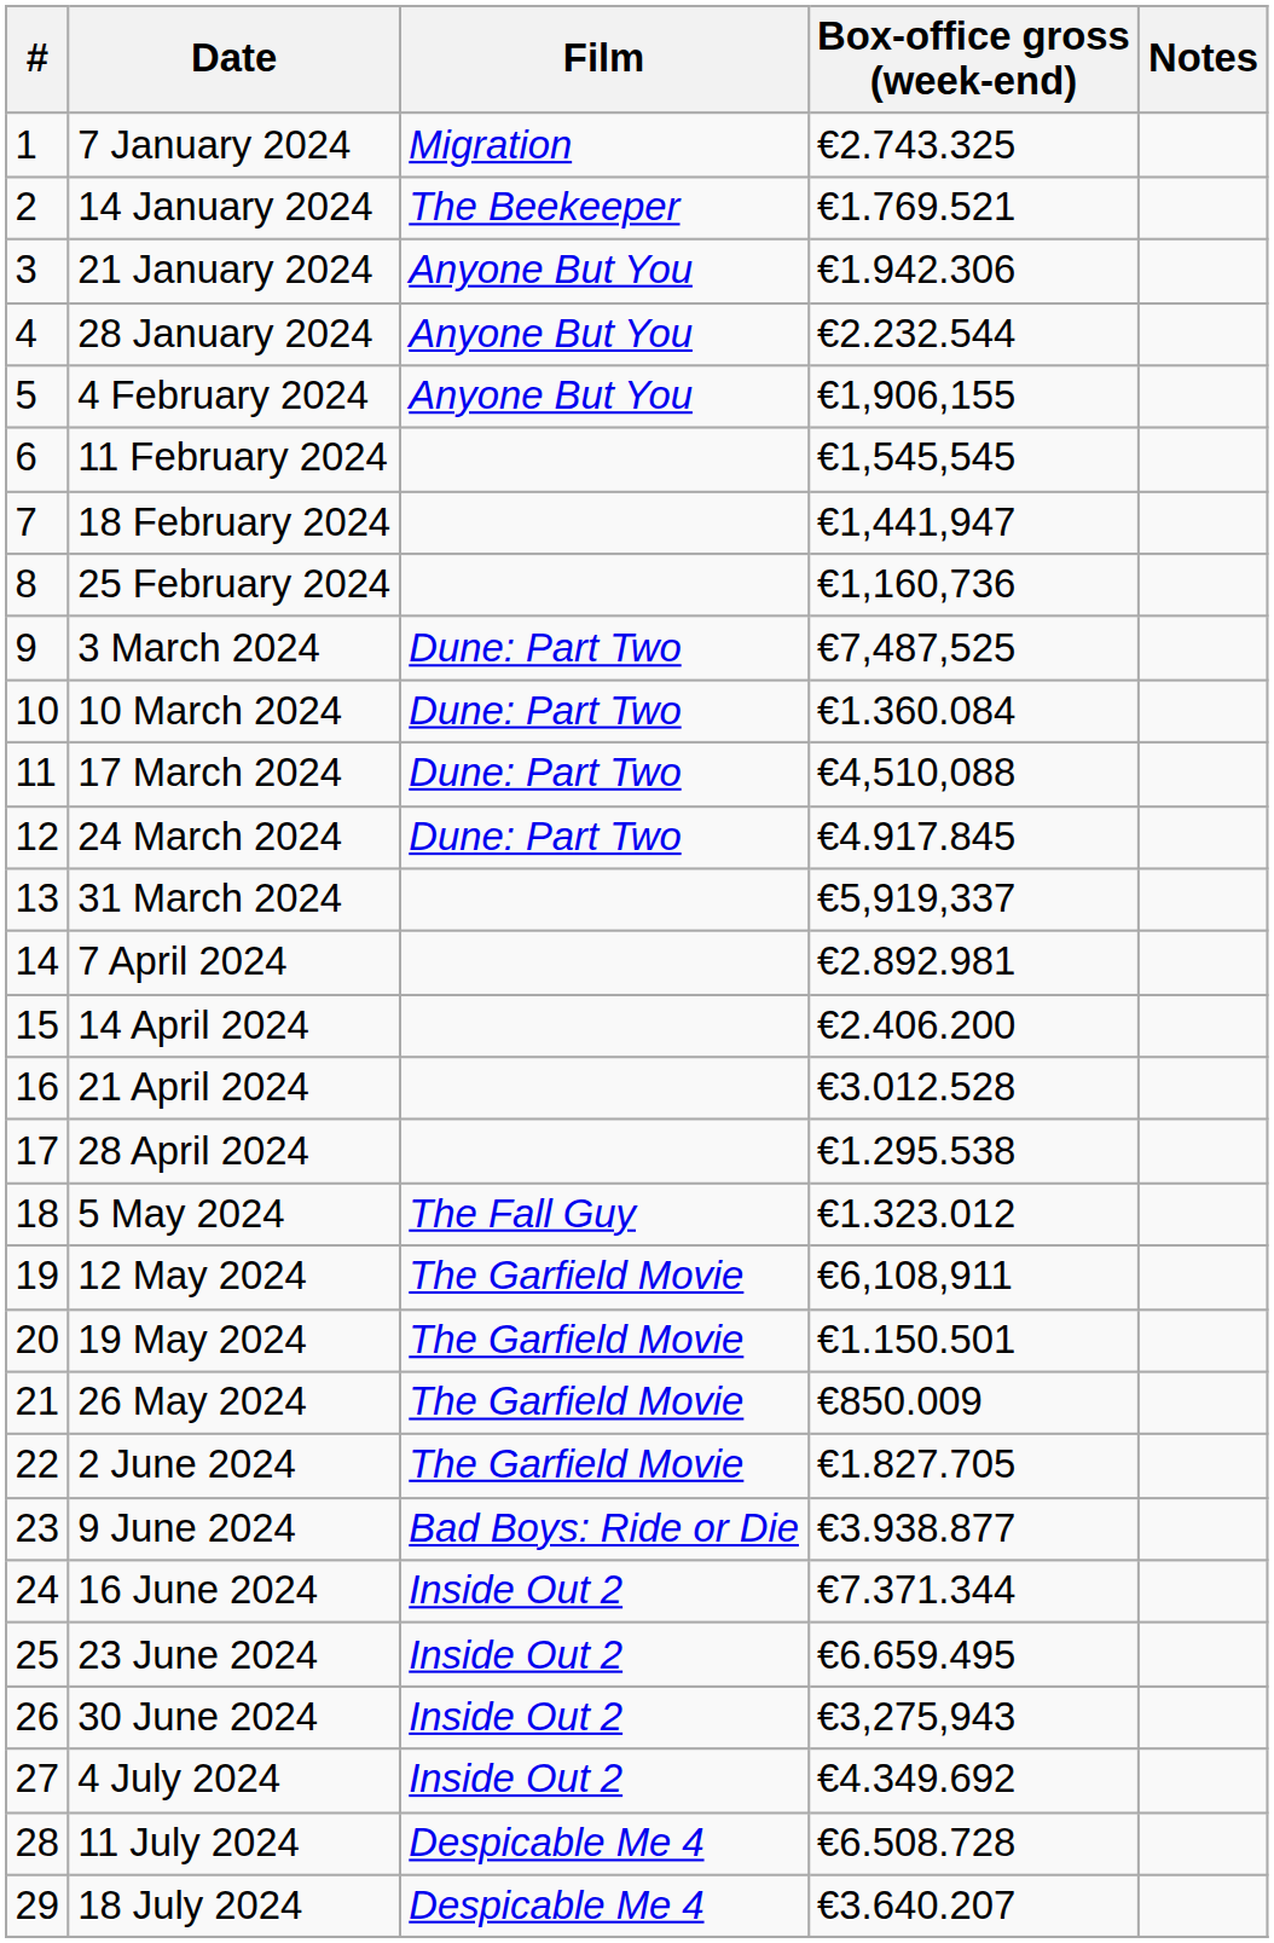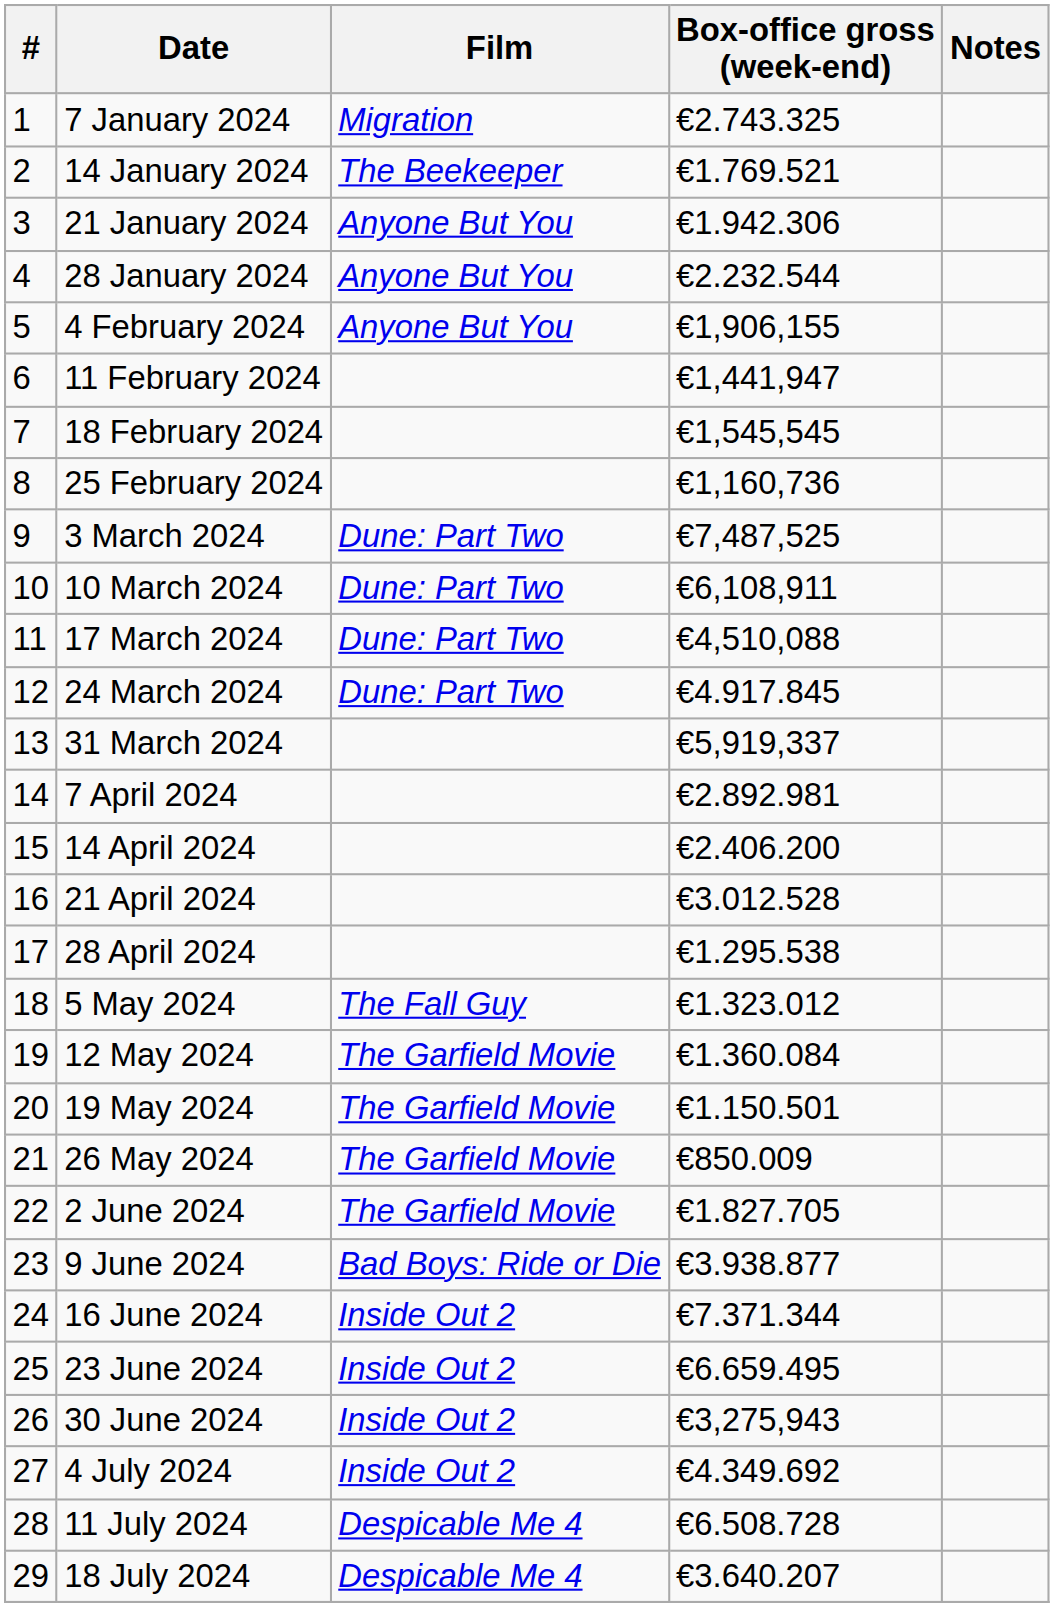 <table class="wikitable sortable">
 <tr>
 <th>#</th>
 <th>Date</th>
 <th>Film</th>
 <th>Box-office gross<br>(week-end)</th>
 <th>Notes</th>
 </tr>
 <tr>
 <td>1</td>
 <td>7 January 2024</td>
 <td><em><a href='#'>Migration</a></em></td>
 <td>€2.743.325</td>
 <td></td>
 </tr>
 <tr>
 <td>2</td>
 <td>14 January 2024</td>
 <td><em><a href='#'>The Beekeeper</a></em></td>
 <td>€1.769.521</td>
 <td></td>
 </tr>
 <tr>
 <td>3</td>
 <td>21 January 2024</td>
 <td><em><a href='#'>Anyone But You</a></em></td>
 <td>€1.942.306</td>
 <td></td>
 </tr>
 <tr>
 <td>4</td>
 <td>28 January 2024</td>
 <td><em><a href='#'>Anyone But You</a></em></td>
 <td>€2.232.544</td>
 <td></td>
 </tr>
 <tr>
 <td>5</td>
 <td>4 February 2024</td>
 <td><em><a href='#'>Anyone But You</a></em></td>
 <td>€1,906,155</td>
 <td></td>
 </tr>
 <tr>
 <td>6</td>
 <td>11 February 2024</td>
 <td><em></em></td>
-<td>€1,545,545</td>
+<td>€1,441,947</td>
 <td></td>
 </tr>
 <tr>
 <td>7</td>
 <td>18 February 2024</td>
 <td><em></em></td>
-<td>€1,441,947</td>
+<td>€1,545,545</td>
 <td></td>
 </tr>
 <tr>
 <td>8</td>
 <td>25 February 2024</td>
 <td><em></em></td>
 <td>€1,160,736</td>
 <td></td>
 </tr>
 <tr>
 <td>9</td>
 <td>3 March 2024</td>
 <td><em><a href='#'>Dune: Part Two</a></em></td>
 <td>€7,487,525</td>
 <td></td>
 </tr>
 <tr>
 <td>10</td>
 <td>10 March 2024</td>
 <td><em><a href='#'>Dune: Part Two</a></em></td>
-<td>€1.360.084</td>
+<td>€6,108,911</td>
 <td></td>
 </tr>
 <tr>
 <td>11</td>
 <td>17 March 2024</td>
 <td><em><a href='#'>Dune: Part Two</a></em></td>
 <td>€4,510,088</td>
 <td></td>
 </tr>
 <tr>
 <td>12</td>
 <td>24 March 2024</td>
 <td><em><a href='#'>Dune: Part Two</a></em></td>
 <td>€4.917.845</td>
 <td></td>
 </tr>
 <tr>
 <td>13</td>
 <td>31 March 2024</td>
 <td><em></em></td>
 <td>€5,919,337</td>
 <td></td>
 </tr>
 <tr>
 <td>14</td>
 <td>7 April 2024</td>
 <td><em></em></td>
 <td>€2.892.981</td>
 <td></td>
 </tr>
 <tr>
 <td>15</td>
 <td>14 April 2024</td>
 <td><em></em></td>
 <td>€2.406.200</td>
 <td></td>
 </tr>
 <tr>
 <td>16</td>
 <td>21 April 2024</td>
 <td><em></em></td>
 <td>€3.012.528</td>
 <td></td>
 </tr>
 <tr>
 <td>17</td>
 <td>28 April 2024</td>
 <td><em></em></td>
 <td>€1.295.538</td>
 <td></td>
 </tr>
 <tr>
 <td>18</td>
 <td>5 May 2024</td>
 <td><em><a href='#'>The Fall Guy</a></em></td>
 <td>€1.323.012</td>
 <td></td>
 </tr>
 <tr>
 <td>19</td>
 <td>12 May 2024</td>
 <td><em><a href='#'>The Garfield Movie</a></em></td>
-<td>€6,108,911</td>
+<td>€1.360.084</td>
 <td></td>
 </tr>
 <tr>
 <td>20</td>
 <td>19 May 2024</td>
 <td><em><a href='#'>The Garfield Movie</a></em></td>
 <td>€1.150.501</td>
 <td></td>
 </tr>
 <tr>
 <td>21</td>
 <td>26 May 2024</td>
 <td><em><a href='#'>The Garfield Movie</a></em></td>
 <td>€850.009</td>
 <td></td>
 </tr>
 <tr>
 <td>22</td>
 <td>2 June 2024</td>
 <td><em><a href='#'>The Garfield Movie</a></em></td>
 <td>€1.827.705</td>
 <td></td>
 </tr>
 <tr>
 <td>23</td>
 <td>9 June 2024</td>
 <td><em><a href='#'>Bad Boys: Ride or Die</a></em></td>
 <td>€3.938.877</td>
 <td></td>
 </tr>
 <tr>
 <td>24</td>
 <td>16 June 2024</td>
 <td><em><a href='#'>Inside Out 2</a></em></td>
 <td>€7.371.344</td>
 <td></td>
 </tr>
 <tr>
 <td>25</td>
 <td>23 June 2024</td>
 <td><em><a href='#'>Inside Out 2</a></em></td>
 <td>€6.659.495</td>
 <td></td>
 </tr>
 <tr>
 <td>26</td>
 <td>30 June 2024</td>
 <td><em><a href='#'>Inside Out 2</a></em></td>
 <td>€3,275,943</td>
 <td></td>
 </tr>
 <tr>
 <td>27</td>
 <td>4 July 2024</td>
 <td><em><a href='#'>Inside Out 2</a></em></td>
 <td>€4.349.692</td>
 <td></td>
 </tr>
 <tr>
 <td>28</td>
 <td>11 July 2024</td>
 <td><em><a href='#'>Despicable Me 4</a></em></td>
 <td>€6.508.728</td>
 <td></td>
 </tr>
 <tr>
 <td>29</td>
 <td>18 July 2024</td>
 <td><em><a href='#'>Despicable Me 4</a></em></td>
 <td>€3.640.207</td>
 <td></td>
 </tr>
 <tr>
 </tr>
 </table>
